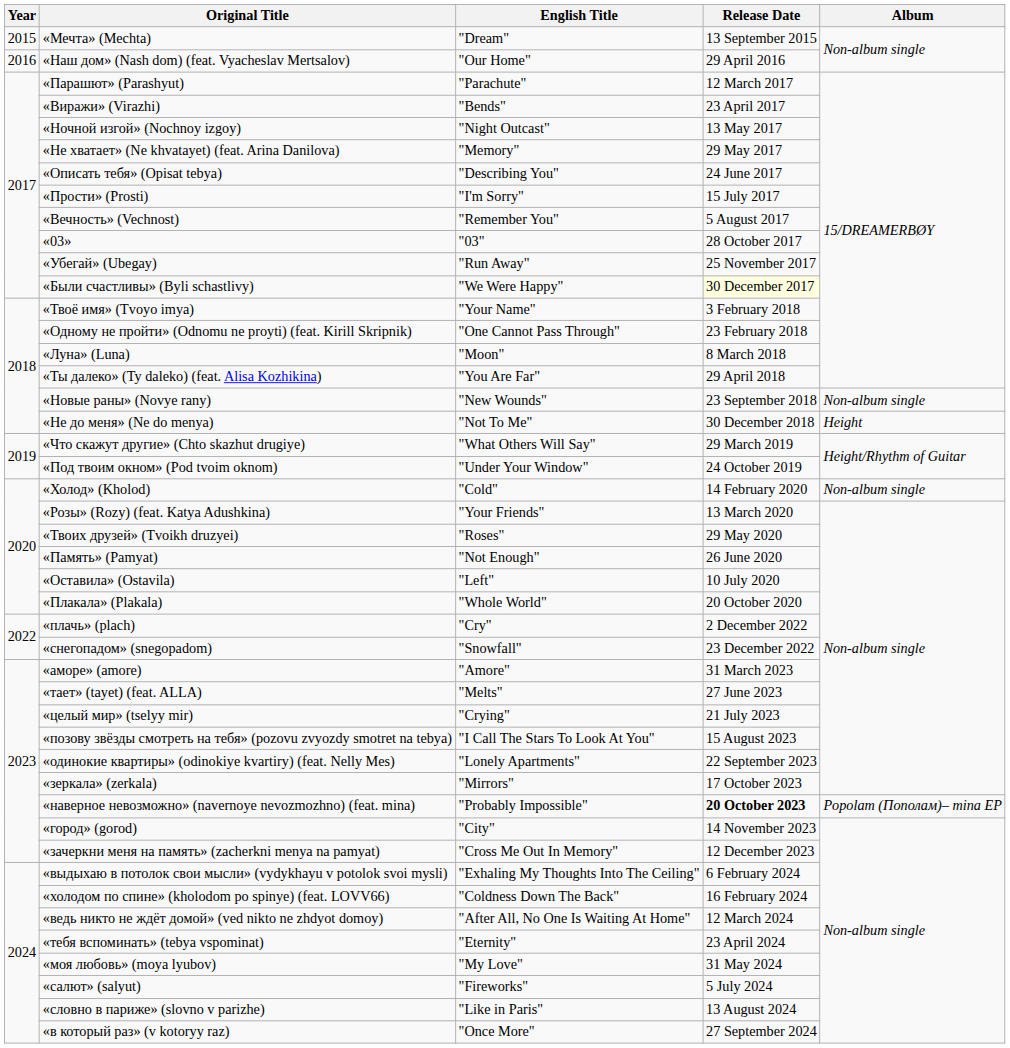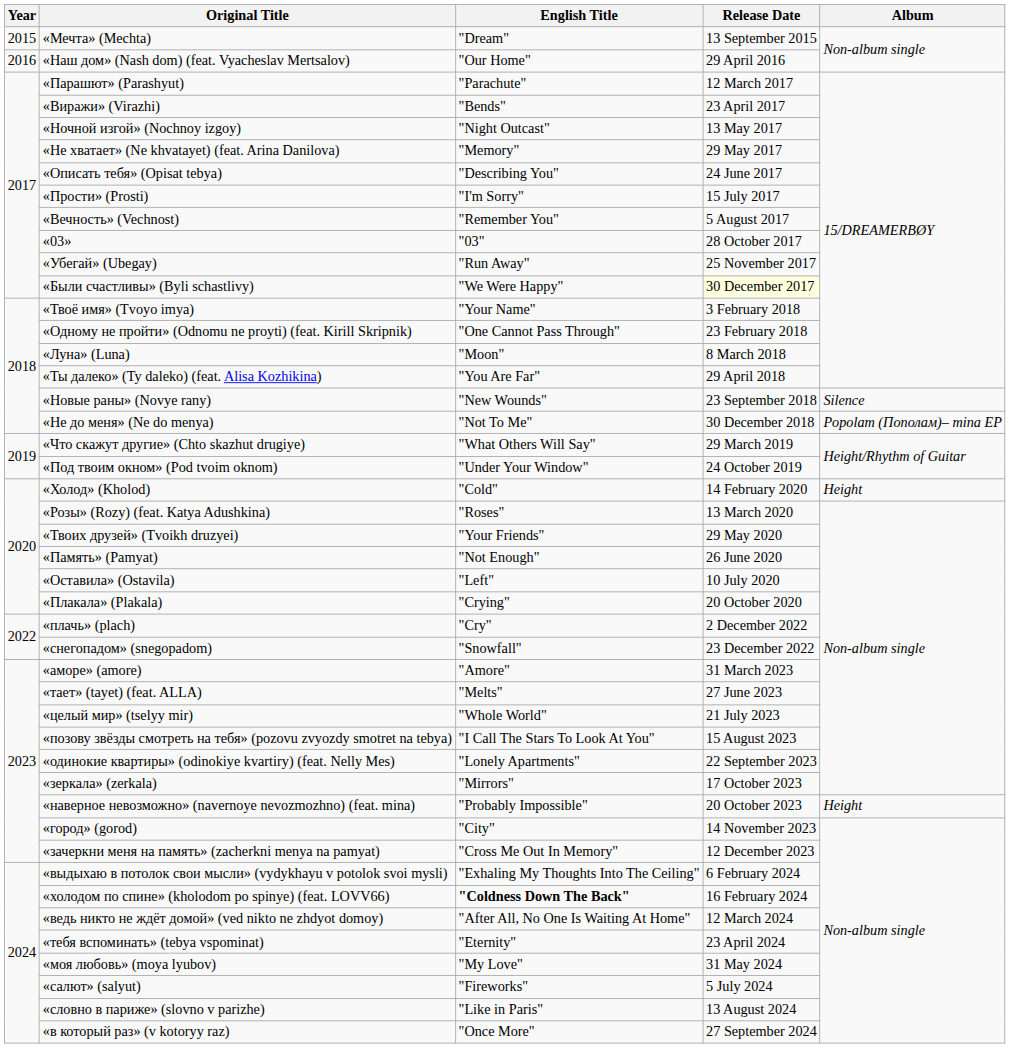 <table class="wikitable">
 <tr>
 <th>Year</th>
 <th>Original Title</th>
 <th>English Title</th>
 <th>Release Date</th>
 <th>Album</th>
 </tr>
 <tr>
 <td>2015</td>
 <td>«<span>Мечта</span>» (Mechta)</td>
 <td>"Dream"</td>
 <td>13 September 2015</td>
 <td rowspan="2"><em>Non-album single</em></td>
 </tr>
 <tr>
 <td>2016</td>
 <td>«<span>Наш дом</span>» (Nash dom) (feat. Vyacheslav Mertsalov)</td>
 <td>"Our Home"</td>
 <td>29 April 2016</td>
 </tr>
 <tr>
 <td rowspan="10">2017</td>
 <td>«<span>Парашют</span>» (Parashyut)</td>
 <td>"Parachute"</td>
 <td>12 March 2017</td>
 <td rowspan="14"><em>15/DREAMERBØY</em></td>
 </tr>
 <tr>
 <td>«<span>Виражи</span>» (Virazhi)</td>
 <td>"Bends"</td>
 <td>23 April 2017</td>
 </tr>
 <tr>
 <td>«<span>Ночной изгой</span>» (Nochnoy izgoy)</td>
 <td>"Night Outcast"</td>
 <td>13 May 2017</td>
 </tr>
 <tr>
 <td>«<span>Не хватает</span>» (Ne khvatayet) (feat. Arina Danilova)</td>
 <td>"Memory"</td>
 <td>29 May 2017</td>
 </tr>
 <tr>
 <td>«<span>Описать тебя</span>» (Opisat tebya)</td>
 <td>"Describing You"</td>
 <td>24 June 2017</td>
 </tr>
 <tr>
 <td>«<span>Прости</span>» (Prosti)</td>
 <td>"I'm Sorry"</td>
 <td>15 July 2017</td>
 </tr>
 <tr>
 <td>«<span>Вечность</span>» (Vechnost)</td>
 <td>"Remember You"</td>
 <td>5 August 2017</td>
 </tr>
 <tr>
 <td>«03»</td>
 <td>"03"</td>
 <td>28 October 2017</td>
 </tr>
 <tr>
 <td>«<span>Убегай</span>» (Ubegay)</td>
 <td>"Run Away"</td>
 <td>25 November 2017</td>
 </tr>
 <tr>
 <td>«<span>Были счастливы</span>» (Byli schastlivy)</td>
 <td>"We Were Happy"</td>
 <td style="background: lightyellow;">30 December 2017</td>
 </tr>
 <tr>
 <td rowspan="6">2018</td>
 <td>«<span>Твоё имя</span>» (Tvoyo imya)</td>
 <td>"Your Name"</td>
 <td>3 February 2018</td>
 </tr>
 <tr>
 <td>«<span>Одному не пройти</span>» (Odnomu ne proyti) (feat. Kirill Skripnik)</td>
 <td>"One Cannot Pass Through"</td>
 <td>23 February 2018</td>
 </tr>
 <tr>
 <td>«<span>Луна</span>» (Luna)</td>
 <td>"Moon"</td>
 <td>8 March 2018</td>
 </tr>
 <tr>
 <td>«<span>Ты далеко</span>» (Ty daleko) (feat. <a href='#'>Alisa Kozhikina</a>)</td>
 <td>"You Are Far"</td>
 <td>29 April 2018</td>
 </tr>
 <tr>
 <td>«<span>Новые раны</span>» (Novye rany)</td>
 <td>"New Wounds"</td>
 <td>23 September 2018</td>
-<td><em>Non-album single</em></td>
+<td><em>Silence</em></td>
 </tr>
 <tr>
 <td>«<span>Не до меня</span>» (Ne do menya)</td>
 <td>"Not To Me"</td>
 <td>30 December 2018</td>
-<td><em>Height</em></td>
+<td><em>Popolam (Пополам)– mina EP</em></td>
 </tr>
 <tr>
 <td rowspan="2">2019</td>
 <td>«<span>Что скажут другие</span>» (Chto skazhut drugiye)</td>
 <td>"What Others Will Say"</td>
 <td>29 March 2019</td>
 <td rowspan="2"><em>Height/Rhythm of Guitar</em></td>
 </tr>
 <tr>
 <td>«<span>Под твоим окном</span>» (Pod tvoim oknom)</td>
 <td>"Under Your Window"</td>
 <td>24 October 2019</td>
 </tr>
 <tr>
 <td rowspan="6">2020</td>
 <td>«<span>Холод</span>» (Kholod)</td>
 <td>"Cold"</td>
 <td>14 February 2020</td>
-<td><em>Non-album single</em></td>
+<td><em>Height</em></td>
 </tr>
 <tr>
 <td>«<span>Розы</span>» (Rozy) (feat. Katya Adushkina)</td>
-<td>"Your Friends"</td>
+<td>"Roses"</td>
 <td>13 March 2020</td>
 <td rowspan="13"><em>Non-album single</em></td>
 </tr>
 <tr>
 <td>«<span>Твоих друзей</span>» (Tvoikh druzyei)</td>
-<td>"Roses"</td>
+<td>"Your Friends"</td>
 <td>29 May 2020</td>
 </tr>
 <tr>
 <td>«<span>Память</span>» (Pamyat)</td>
 <td>"Not Enough"</td>
 <td>26 June 2020</td>
 </tr>
 <tr>
 <td>«<span>Оставила</span>» (Ostavila)</td>
 <td>"Left"</td>
 <td>10 July 2020</td>
 </tr>
 <tr>
 <td>«<span>Плакала</span>» (Plakala)</td>
-<td>"Whole World"</td>
+<td>"Crying"</td>
 <td>20 October 2020</td>
 </tr>
 <tr>
 <td rowspan="2">2022</td>
 <td>«<span>плачь</span>» (plach)</td>
 <td>"Cry"</td>
 <td>2 December 2022</td>
 </tr>
 <tr>
 <td>«<span>снегопадом</span>» (snegopadom)</td>
 <td>"Snowfall"</td>
 <td>23 December 2022</td>
 </tr>
 <tr>
 <td rowspan="9">2023</td>
 <td>«<span>аморе</span>» (amore)</td>
 <td>"Amore"</td>
 <td>31 March 2023</td>
 </tr>
 <tr>
 <td>«<span>тает</span>» (tayet) (feat. ALLA)</td>
 <td>"Melts"</td>
 <td>27 June 2023</td>
 </tr>
 <tr>
 <td>«<span>целый мир</span>» (tselyy mir)</td>
-<td>"Crying"</td>
+<td>"Whole World"</td>
 <td>21 July 2023</td>
 </tr>
 <tr>
 <td>«<span>позову звёзды смотреть на тебя</span>» (pozovu zvyozdy smotret na tebya)</td>
 <td>"I Call The Stars To Look At You"</td>
 <td>15 August 2023</td>
 </tr>
 <tr>
 <td>«<span>одинокие квартиры</span>» (odinokiye kvartiry) (feat. Nelly Mes)</td>
 <td>"Lonely Apartments"</td>
 <td>22 September 2023</td>
 </tr>
 <tr>
 <td>«<span>зеркала</span>» (zerkala)</td>
 <td>"Mirrors"</td>
 <td>17 October 2023</td>
 </tr>
 <tr>
 <td>«<span>наверное невозможно</span>» (navernoye nevozmozhno) (feat. mina)</td>
 <td>"Probably Impossible"</td>
-<td><strong>20 October 2023</strong></td>
-<td><em>Popolam (Пополам)– mina EP</em></td>
+<td>20 October 2023</td>
+<td><em>Height</em></td>
 </tr>
 <tr>
 <td>«<span>город</span>» (gorod)</td>
 <td>"City"</td>
 <td>14 November 2023</td>
 <td rowspan="10"><em>Non-album single</em></td>
 </tr>
 <tr>
 <td>«<span>зачеркни меня на память</span>» (zacherkni menya na pamyat)</td>
 <td>"Cross Me Out In Memory"</td>
 <td>12 December 2023</td>
 </tr>
 <tr>
 <td rowspan="8">2024</td>
 <td>«<span>выдыхаю в потолок свои мысли</span>» (vydykhayu v potolok svoi mysli)</td>
 <td>"Exhaling My Thoughts Into The Ceiling"</td>
 <td>6 February 2024</td>
 </tr>
 <tr>
 <td>«<span>холодом по спине</span>» (kholodom po spinye) (feat. LOVV66)</td>
-<td>"Coldness Down The Back"</td>
+<td><strong>"Coldness Down The Back"</strong></td>
 <td>16 February 2024</td>
 </tr>
 <tr>
 <td>«<span>ведь никто не ждёт домой</span>» (ved nikto ne zhdyot domoy)</td>
 <td>"After All, No One Is Waiting At Home"</td>
 <td>12 March 2024</td>
 </tr>
 <tr>
 <td>«<span>тебя вспоминать</span>» (tebya vspominat)</td>
 <td>"Eternity"</td>
 <td>23 April 2024</td>
 </tr>
 <tr>
 <td>«<span>моя любовь</span>» (moya lyubov)</td>
 <td>"My Love"</td>
 <td>31 May 2024</td>
 </tr>
 <tr>
 <td>«<span>салют</span>» (salyut)</td>
 <td>"Fireworks"</td>
 <td>5 July 2024</td>
 </tr>
 <tr>
 <td>«<span>словно в париже</span>» (slovno v parizhe)</td>
 <td>"Like in Paris"</td>
 <td>13 August 2024</td>
 </tr>
 <tr>
 <td>«<span>в который раз</span>» (v kotoryy raz)</td>
 <td>"Once More"</td>
 <td>27 September 2024</td>
 </tr>
 </table>
